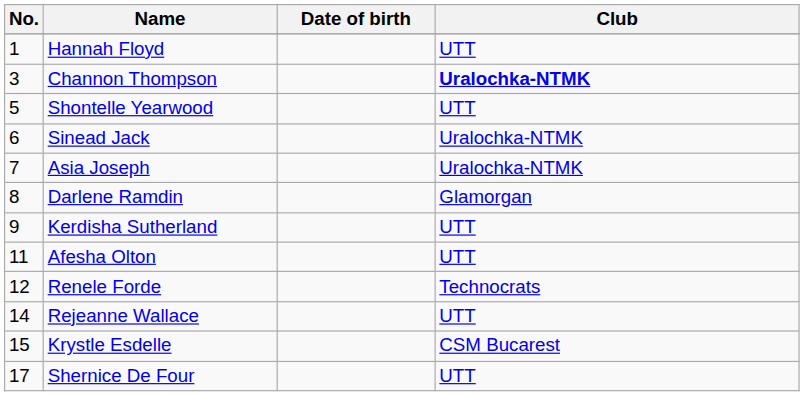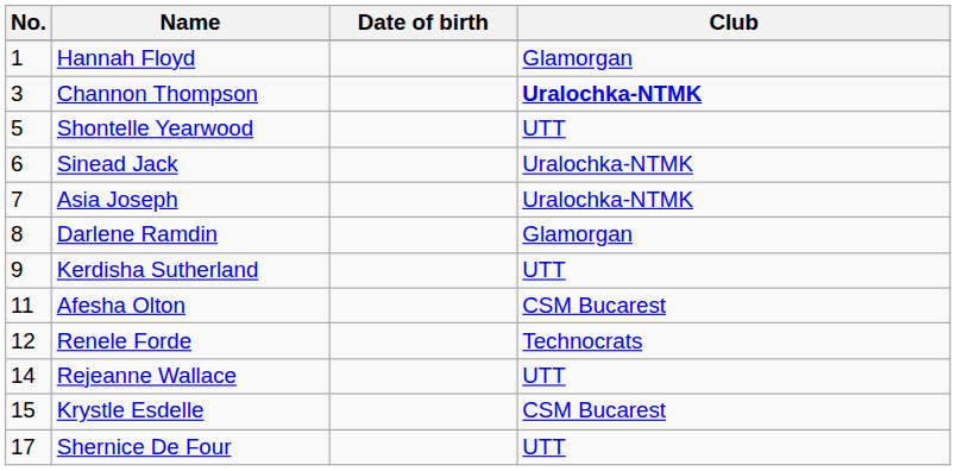 <table class=wikitable sortable style=font-size:100%; text-align:center;>
 <tr>
 <th>No.</th>
 <th style=width:12em>Name</th>
 <th style=width:8em>Date of birth</th>
 <th style=width:19em>Club</th>
 </tr>
 <tr>
 </tr>
 <tr ||>
 </tr>
 <tr>
 <td>1</td>
 <td><a href='#'>Hannah Floyd</a></td>
 <td></td>
-<td><a href='#'>UTT</a></td>
+<td><a href='#'>Glamorgan</a></td>
 </tr>
 <tr>
 <td>3</td>
 <td><a href='#'>Channon Thompson</a></td>
 <td></td>
 <td><strong><a href='#'>Uralochka-NTMK</a></strong></td>
 </tr>
 <tr>
 <td>5</td>
 <td><a href='#'>Shontelle Yearwood</a></td>
 <td></td>
 <td><a href='#'>UTT</a></td>
 </tr>
 <tr>
 <td>6</td>
 <td><a href='#'>Sinead Jack</a></td>
 <td></td>
 <td><a href='#'>Uralochka-NTMK</a></td>
 </tr>
 <tr>
 <td>7</td>
 <td><a href='#'>Asia Joseph</a></td>
 <td></td>
 <td><a href='#'>Uralochka-NTMK</a></td>
 </tr>
 <tr>
 <td>8</td>
 <td><a href='#'>Darlene Ramdin</a></td>
 <td></td>
 <td><a href='#'>Glamorgan</a></td>
 </tr>
 <tr>
 <td>9</td>
 <td><a href='#'>Kerdisha Sutherland</a></td>
 <td></td>
 <td><a href='#'>UTT</a></td>
 </tr>
 <tr>
 <td>11</td>
 <td><a href='#'>Afesha Olton</a></td>
 <td></td>
-<td><a href='#'>UTT</a></td>
+<td><a href='#'>CSM Bucarest</a></td>
 </tr>
 <tr>
 <td>12</td>
 <td><a href='#'>Renele Forde </a></td>
 <td></td>
 <td><a href='#'>Technocrats</a></td>
 </tr>
 <tr>
 <td>14</td>
 <td><a href='#'>Rejeanne Wallace</a></td>
 <td></td>
 <td><a href='#'>UTT</a></td>
 </tr>
 <tr>
 <td>15</td>
 <td><a href='#'>Krystle Esdelle</a></td>
 <td></td>
 <td><a href='#'>CSM Bucarest</a></td>
 </tr>
 <tr>
 <td>17</td>
 <td><a href='#'>Shernice De Four</a></td>
 <td></td>
 <td><a href='#'>UTT</a></td>
 </tr>
 </table>
